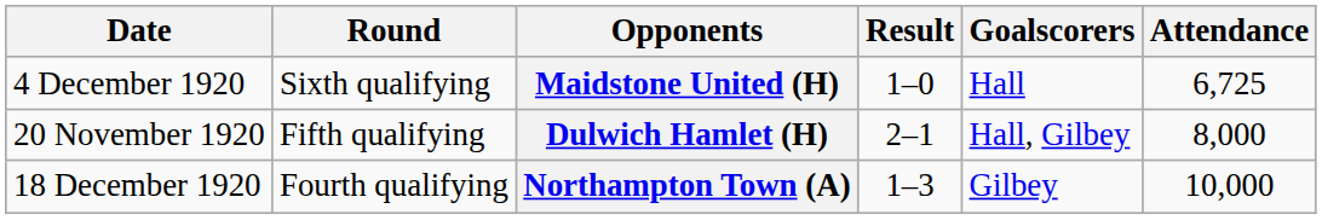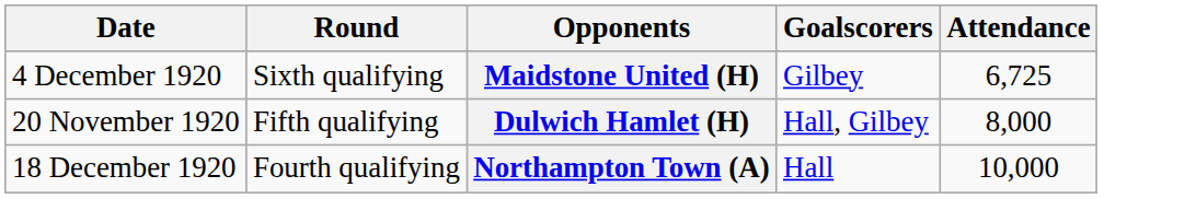 <table class="wikitable plainrowheaders sortable">
 <tr>
 <th scope=col>Date</th>
 <th scope=col>Round</th>
 <th scope=col>Opponents</th>
-<th scope=col>Result</th>
 <th scope=col class=unsortable>Goalscorers</th>
 <th scope=col>Attendance</th>
 </tr>
 <tr>
 <td>4 December 1920</td>
 <td>Sixth qualifying</td>
 <th scope=row><a href='#'>Maidstone United</a> (H)</th>
-<td align=center>1–0</td>
-<td><a href='#'>Hall</a></td>
+<td><a href='#'>Gilbey</a></td>
 <td align=center>6,725</td>
 </tr>
 <tr>
 <td>20 November 1920</td>
 <td>Fifth qualifying</td>
 <th scope=row><a href='#'>Dulwich Hamlet</a> (H)</th>
-<td align=center>2–1</td>
 <td><a href='#'>Hall</a>, <a href='#'>Gilbey</a></td>
 <td align=center>8,000</td>
 </tr>
 <tr>
 <td>18 December 1920</td>
 <td>Fourth qualifying</td>
 <th scope=row><a href='#'>Northampton Town</a> (A)</th>
-<td align=center>1–3</td>
-<td><a href='#'>Gilbey</a></td>
+<td><a href='#'>Hall</a></td>
 <td align=center>10,000</td>
 </tr>
 </table>
